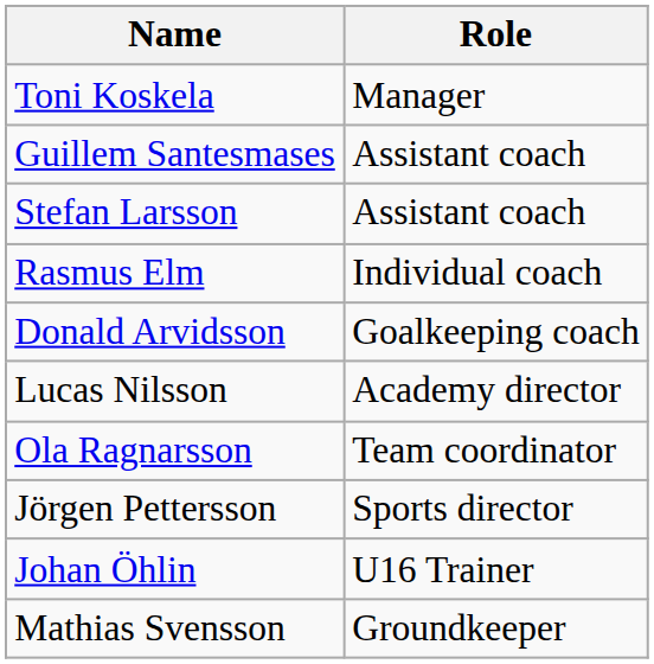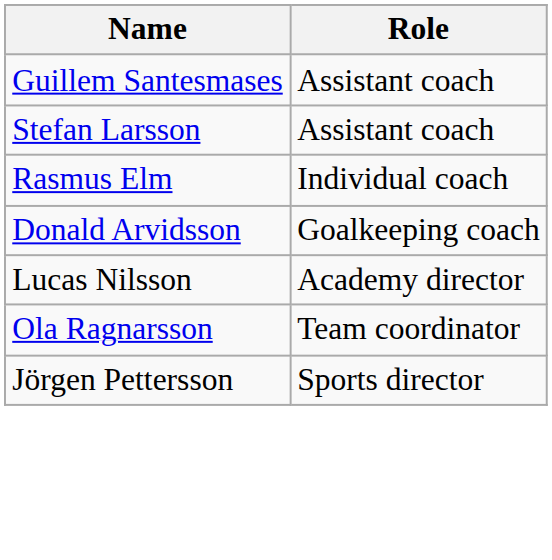 <table class="wikitable">
 <tr>
 <th>Name</th>
 <th>Role</th>
-</tr>
-<tr>
-<td> <a href='#'>Toni Koskela</a></td>
-<td>Manager</td>
 </tr>
 <tr>
 <td> <a href='#'>Guillem Santesmases</a></td>
 <td>Assistant coach</td>
 </tr>
 <tr>
 <td> <a href='#'>Stefan Larsson</a></td>
 <td>Assistant coach</td>
 </tr>
 <tr>
 <td> <a href='#'>Rasmus Elm</a></td>
 <td>Individual coach</td>
 </tr>
 <tr>
 <td> <a href='#'>Donald Arvidsson</a></td>
 <td>Goalkeeping coach</td>
 </tr>
 <tr>
 <td> Lucas Nilsson</td>
 <td>Academy director</td>
 </tr>
 <tr>
 <td> <a href='#'>Ola Ragnarsson</a></td>
 <td>Team coordinator</td>
 </tr>
 <tr>
 <td> Jörgen Pettersson</td>
 <td>Sports director</td>
 </tr>
-<tr>
-<td> <a href='#'>Johan Öhlin</a></td>
-<td>U16 Trainer</td>
-</tr>
-<tr>
-<td> Mathias Svensson</td>
-<td>Groundkeeper</td>
-</tr>
 </table>
